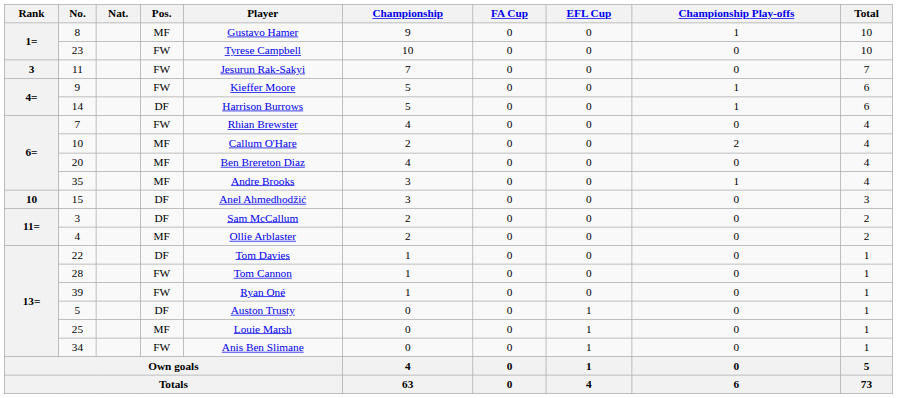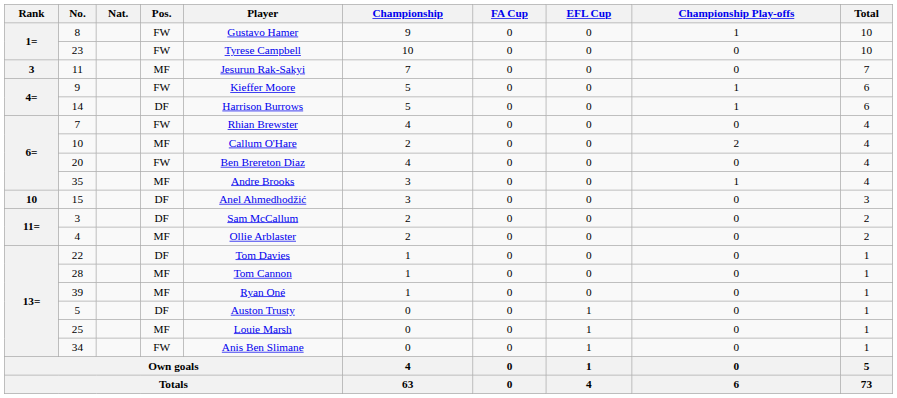 <table class="wikitable" style="text-align:center; font-size:95%; width:95%;">
 <tr>
 <th>Rank</th>
 <th>No.</th>
 <th>Nat.</th>
 <th>Pos.</th>
 <th>Player</th>
 <th><a href='#'>Championship</a></th>
 <th><a href='#'>FA Cup</a></th>
 <th><a href='#'>EFL Cup</a></th>
 <th><a href='#'>Championship Play-offs</a></th>
 <th>Total</th>
 </tr>
 <tr>
 <th rowspan=2>1=</th>
 <td>8</td>
 <td></td>
-<td>MF</td>
+<td>FW</td>
 <td><a href='#'>Gustavo Hamer</a></td>
 <td>9</td>
 <td>0</td>
 <td>0</td>
 <td>1</td>
 <td>10</td>
 </tr>
 <tr>
 <td>23</td>
 <td></td>
 <td>FW</td>
 <td><a href='#'>Tyrese Campbell</a></td>
 <td>10</td>
 <td>0</td>
 <td>0</td>
 <td>0</td>
 <td>10</td>
 </tr>
 <tr>
 <th rowspan=1>3</th>
 <td>11</td>
 <td></td>
-<td>FW</td>
+<td>MF</td>
 <td><a href='#'>Jesurun Rak-Sakyi</a></td>
 <td>7</td>
 <td>0</td>
 <td>0</td>
 <td>0</td>
 <td>7</td>
 </tr>
 <tr>
 <th rowspan=2>4=</th>
 <td>9</td>
 <td></td>
 <td>FW</td>
 <td><a href='#'>Kieffer Moore</a></td>
 <td>5</td>
 <td>0</td>
 <td>0</td>
 <td>1</td>
 <td>6</td>
 </tr>
 <tr>
 <td>14</td>
 <td></td>
 <td>DF</td>
 <td><a href='#'>Harrison Burrows</a></td>
 <td>5</td>
 <td>0</td>
 <td>0</td>
 <td>1</td>
 <td>6</td>
 </tr>
 <tr>
 <th rowspan=4>6=</th>
 <td>7</td>
 <td></td>
 <td>FW</td>
 <td><a href='#'>Rhian Brewster</a></td>
 <td>4</td>
 <td>0</td>
 <td>0</td>
 <td>0</td>
 <td>4</td>
 </tr>
 <tr>
 <td>10</td>
 <td></td>
 <td>MF</td>
 <td><a href='#'>Callum O'Hare</a></td>
 <td>2</td>
 <td>0</td>
 <td>0</td>
 <td>2</td>
 <td>4</td>
 </tr>
 <tr>
 <td>20</td>
 <td></td>
-<td>MF</td>
+<td>FW</td>
 <td><a href='#'>Ben Brereton Diaz</a></td>
 <td>4</td>
 <td>0</td>
 <td>0</td>
 <td>0</td>
 <td>4</td>
 </tr>
 <tr>
 <td>35</td>
 <td></td>
 <td>MF</td>
 <td><a href='#'>Andre Brooks</a></td>
 <td>3</td>
 <td>0</td>
 <td>0</td>
 <td>1</td>
 <td>4</td>
 </tr>
 <tr>
 <th rowspan=1>10</th>
 <td>15</td>
 <td></td>
 <td>DF</td>
 <td><a href='#'>Anel Ahmedhodžić</a></td>
 <td>3</td>
 <td>0</td>
 <td>0</td>
 <td>0</td>
 <td>3</td>
 </tr>
 <tr>
 <th rowspan=2>11=</th>
 <td>3</td>
 <td></td>
 <td>DF</td>
 <td><a href='#'>Sam McCallum</a></td>
 <td>2</td>
 <td>0</td>
 <td>0</td>
 <td>0</td>
 <td>2</td>
 </tr>
 <tr>
 <td>4</td>
 <td></td>
 <td>MF</td>
 <td><a href='#'>Ollie Arblaster</a></td>
 <td>2</td>
 <td>0</td>
 <td>0</td>
 <td>0</td>
 <td>2</td>
 </tr>
 <tr>
 <th rowspan=6>13=</th>
 <td>22</td>
 <td></td>
 <td>DF</td>
 <td><a href='#'>Tom Davies</a></td>
 <td>1</td>
 <td>0</td>
 <td>0</td>
 <td>0</td>
 <td>1</td>
 </tr>
 <tr>
 <td>28</td>
 <td></td>
-<td>FW</td>
+<td>MF</td>
 <td><a href='#'>Tom Cannon</a></td>
 <td>1</td>
 <td>0</td>
 <td>0</td>
 <td>0</td>
 <td>1</td>
 </tr>
 <tr>
 <td>39</td>
 <td></td>
-<td>FW</td>
+<td>MF</td>
 <td><a href='#'>Ryan Oné</a></td>
 <td>1</td>
 <td>0</td>
 <td>0</td>
 <td>0</td>
 <td>1</td>
 </tr>
 <tr>
 <td>5</td>
 <td></td>
 <td>DF</td>
 <td><a href='#'>Auston Trusty</a></td>
 <td>0</td>
 <td>0</td>
 <td>1</td>
 <td>0</td>
 <td>1</td>
 </tr>
 <tr>
 <td>25</td>
 <td></td>
 <td>MF</td>
 <td><a href='#'>Louie Marsh</a></td>
 <td>0</td>
 <td>0</td>
 <td>1</td>
 <td>0</td>
 <td>1</td>
 </tr>
 <tr>
 <td>34</td>
 <td></td>
 <td>FW</td>
 <td><a href='#'>Anis Ben Slimane</a></td>
 <td>0</td>
 <td>0</td>
 <td>1</td>
 <td>0</td>
 <td>1</td>
 </tr>
 <tr>
 <th colspan=5>Own goals</th>
 <th>4</th>
 <th>0</th>
 <th>1</th>
 <th>0</th>
 <th>5</th>
 </tr>
 <tr>
 <th colspan=5>Totals</th>
 <th>63</th>
 <th>0</th>
 <th>4</th>
 <th>6</th>
 <th>73</th>
 </tr>
 </table>
